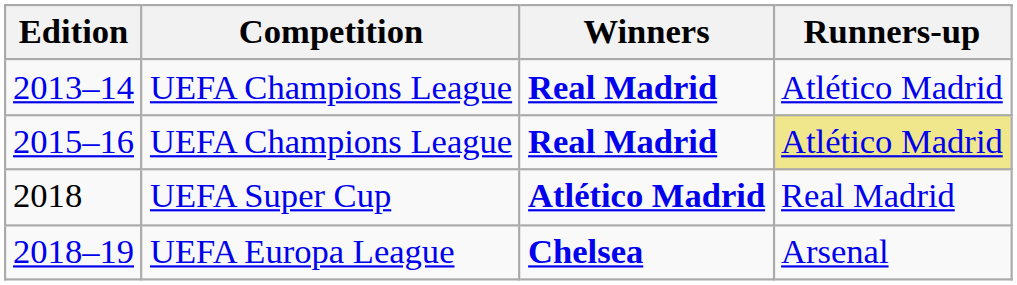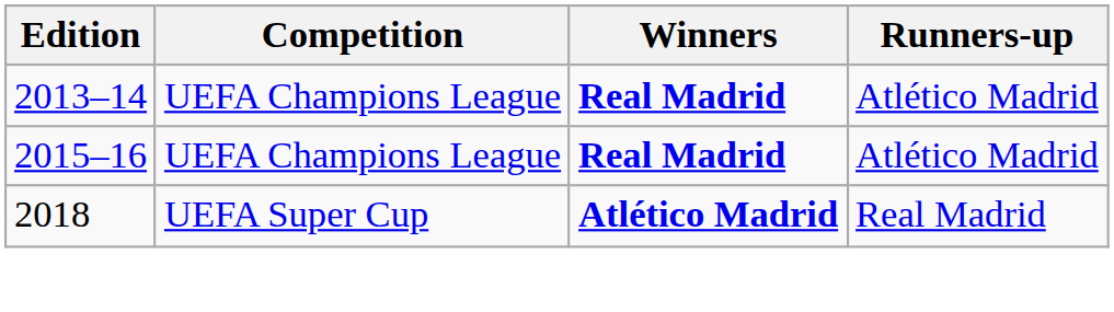 <table class="wikitable sortable">
 <tr>
 <th>Edition</th>
 <th>Competition</th>
 <th>Winners</th>
 <th>Runners-up</th>
 </tr>
 <tr>
 <td><a href='#'>2013–14</a></td>
 <td><a href='#'>UEFA Champions League</a></td>
 <td> <strong><a href='#'>Real Madrid</a></strong></td>
 <td> <a href='#'>Atlético Madrid</a></td>
 </tr>
 <tr>
 <td><a href='#'>2015–16</a></td>
 <td><a href='#'>UEFA Champions League</a></td>
 <td> <strong><a href='#'>Real Madrid</a></strong></td>
-<td style="background: khaki;"> <a href='#'>Atlético Madrid</a></td>
+<td> <a href='#'>Atlético Madrid</a></td>
 </tr>
 <tr>
 <td>2018</td>
 <td><a href='#'>UEFA Super Cup</a></td>
 <td> <strong><a href='#'>Atlético Madrid</a></strong></td>
 <td> <a href='#'>Real Madrid</a></td>
 </tr>
-<tr>
-<td><a href='#'>2018–19</a></td>
-<td><a href='#'>UEFA Europa League</a></td>
-<td> <strong><a href='#'>Chelsea</a></strong></td>
-<td> <a href='#'>Arsenal</a></td>
-</tr>
 </table>
